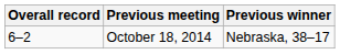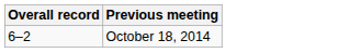 <table class="wikitable">
 <tr>
 <th>Overall record</th>
 <th>Previous meeting</th>
-<th>Previous winner</th>
 </tr>
 <tr>
 <td>6–2</td>
 <td>October 18, 2014</td>
-<td>Nebraska, 38–17</td>
 </tr>
 </table>
